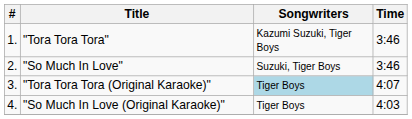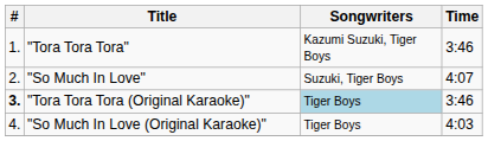 <table class="wikitable">
 <tr>
 <th>#</th>
 <th width="300">Title</th>
 <th width="150">Songwriters</th>
 <th>Time</th>
 </tr>
 <tr>
 <td>1.</td>
 <td>"Tora Tora Tora"</td>
 <td><small>Kazumi Suzuki, Tiger Boys</small></td>
 <td>3:46</td>
 </tr>
 <tr>
 <td>2.</td>
 <td>"So Much In Love"</td>
 <td><small>Suzuki, Tiger Boys</small></td>
-<td>3:46</td>
+<td>4:07</td>
 </tr>
 <tr>
-<td>3.</td>
+<td><strong>3.</strong></td>
 <td>"Tora Tora Tora (Original Karaoke)"</td>
 <td style="background: lightblue;"><small>Tiger Boys</small></td>
-<td>4:07</td>
+<td>3:46</td>
 </tr>
 <tr>
 <td>4.</td>
 <td>"So Much In Love (Original Karaoke)"</td>
 <td><small>Tiger Boys</small></td>
 <td>4:03</td>
 </tr>
 <tr>
 </tr>
 </table>
